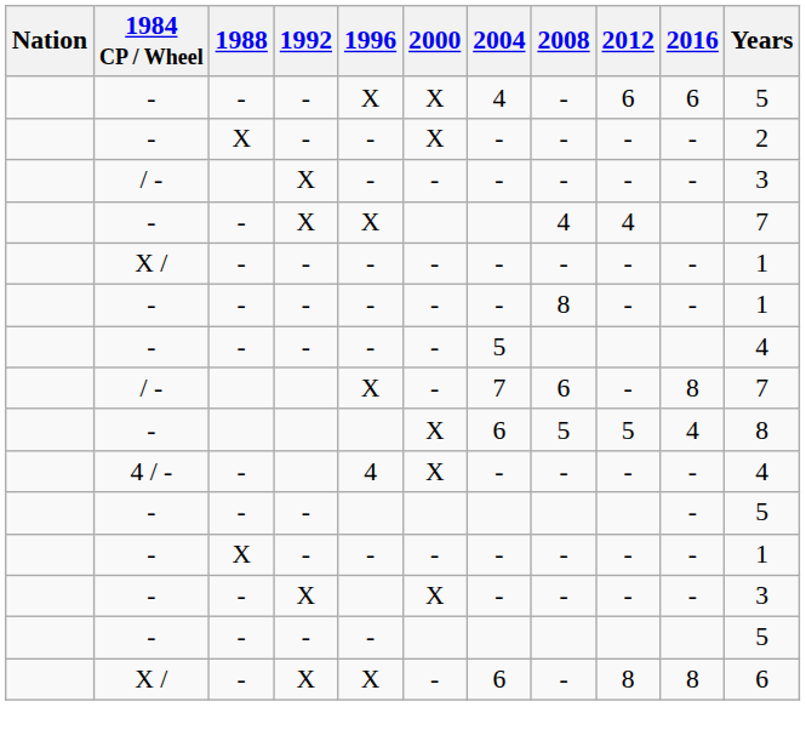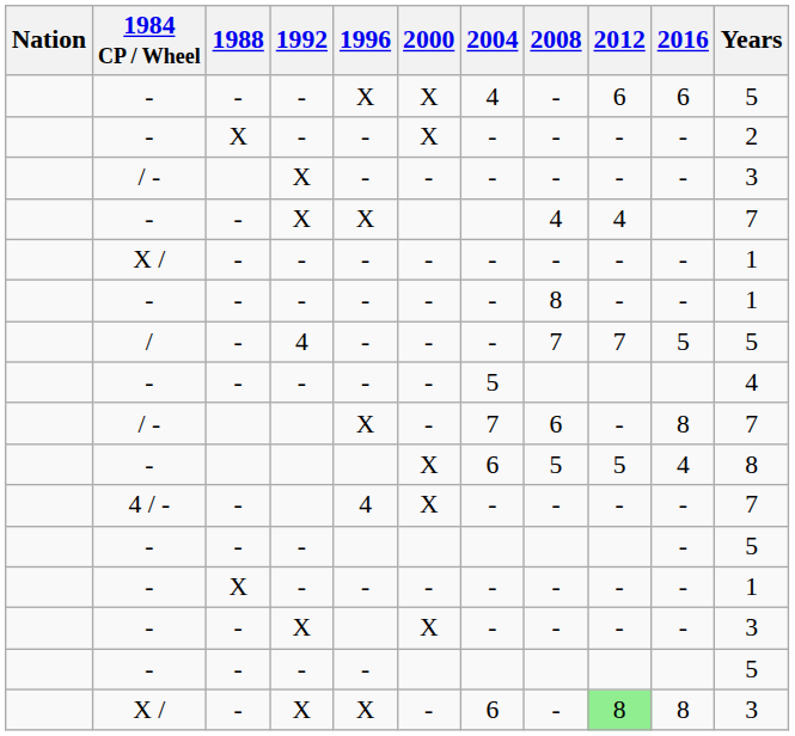 <table class="wikitable" style="text-align:center">
 <tr>
 <th>Nation</th>
 <th><a href='#'>1984</a><br><small>CP / Wheel</small></th>
 <th><a href='#'>1988</a></th>
 <th><a href='#'>1992</a></th>
 <th><a href='#'>1996</a></th>
 <th><a href='#'>2000</a></th>
 <th><a href='#'>2004</a></th>
 <th><a href='#'>2008</a></th>
 <th><a href='#'>2012</a></th>
 <th><a href='#'>2016</a></th>
 <th>Years</th>
 </tr>
 <tr>
 <td align=left></td>
 <td>-</td>
 <td>-</td>
 <td>-</td>
 <td>X</td>
 <td>X</td>
 <td>4</td>
 <td>-</td>
 <td>6</td>
 <td>6</td>
 <td>5</td>
 </tr>
 <tr>
 <td align=left></td>
 <td>-</td>
 <td>X</td>
 <td>-</td>
 <td>-</td>
 <td>X</td>
 <td>-</td>
 <td>-</td>
 <td>-</td>
 <td>-</td>
 <td>2</td>
 </tr>
 <tr>
 <td align=left></td>
 <td> / -</td>
 <td></td>
 <td>X</td>
 <td>-</td>
 <td>-</td>
 <td>-</td>
 <td>-</td>
 <td>-</td>
 <td>-</td>
 <td>3</td>
 </tr>
 <tr>
 <td align=left></td>
 <td>-</td>
 <td>-</td>
 <td>X</td>
 <td>X</td>
 <td></td>
 <td></td>
 <td>4</td>
 <td>4</td>
 <td></td>
 <td>7</td>
 </tr>
 <tr>
 <td align=left></td>
 <td>X / </td>
 <td>-</td>
 <td>-</td>
 <td>-</td>
 <td>-</td>
 <td>-</td>
 <td>-</td>
 <td>-</td>
 <td>-</td>
 <td>1</td>
 </tr>
 <tr>
 <td align=left></td>
 <td>-</td>
 <td>-</td>
 <td>-</td>
 <td>-</td>
 <td>-</td>
 <td>-</td>
 <td>8</td>
 <td>-</td>
 <td>-</td>
 <td>1</td>
 </tr>
 <tr>
 <td align=left></td>
+<td> / </td>
+<td>-</td>
+<td>4</td>
+<td>-</td>
+<td>-</td>
+<td>-</td>
+<td>7</td>
+<td>7</td>
+<td>5</td>
+<td>5</td>
+</tr>
+<tr>
+<td align=left></td>
 <td>-</td>
 <td>-</td>
 <td>-</td>
 <td>-</td>
 <td>-</td>
 <td>5</td>
 <td></td>
 <td></td>
 <td></td>
 <td>4</td>
 </tr>
 <tr>
 <td align=left></td>
 <td> / -</td>
 <td></td>
 <td></td>
 <td>X</td>
 <td>-</td>
 <td>7</td>
 <td>6</td>
 <td>-</td>
 <td>8</td>
 <td>7</td>
 </tr>
 <tr>
 <td align=left></td>
 <td>-</td>
 <td></td>
 <td></td>
 <td></td>
 <td>X</td>
 <td>6</td>
 <td>5</td>
 <td>5</td>
 <td>4</td>
 <td>8</td>
 </tr>
 <tr>
 <td align=left></td>
 <td>4 / -</td>
 <td>-</td>
 <td></td>
 <td>4</td>
 <td>X</td>
 <td>-</td>
 <td>-</td>
 <td>-</td>
 <td>-</td>
-<td>4</td>
+<td>7</td>
 </tr>
 <tr>
 <td align=left></td>
 <td>-</td>
 <td>-</td>
 <td>-</td>
 <td></td>
 <td></td>
 <td></td>
 <td></td>
 <td></td>
 <td>-</td>
 <td>5</td>
 </tr>
 <tr>
 <td align=left></td>
 <td>-</td>
 <td>X</td>
 <td>-</td>
 <td>-</td>
 <td>-</td>
 <td>-</td>
 <td>-</td>
 <td>-</td>
 <td>-</td>
 <td>1</td>
 </tr>
 <tr>
 <td align=left></td>
 <td>-</td>
 <td>-</td>
 <td>X</td>
 <td></td>
 <td>X</td>
 <td>-</td>
 <td>-</td>
 <td>-</td>
 <td>-</td>
 <td>3</td>
 </tr>
 <tr>
 <td align=left></td>
 <td>-</td>
 <td>-</td>
 <td>-</td>
 <td>-</td>
 <td></td>
 <td></td>
 <td></td>
 <td></td>
 <td></td>
 <td>5</td>
 </tr>
 <tr>
 <td align=left></td>
 <td>X / </td>
 <td>-</td>
 <td>X</td>
 <td>X</td>
 <td>-</td>
 <td>6</td>
 <td>-</td>
+<td style="background: lightgreen;">8</td>
 <td>8</td>
-<td>8</td>
-<td>6</td>
+<td>3</td>
 </tr>
 </table>
